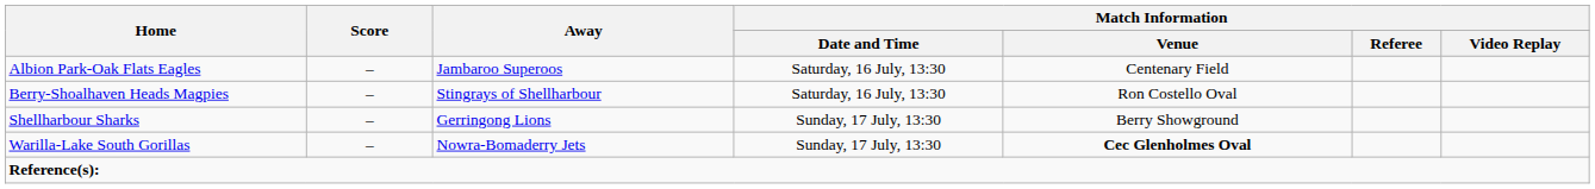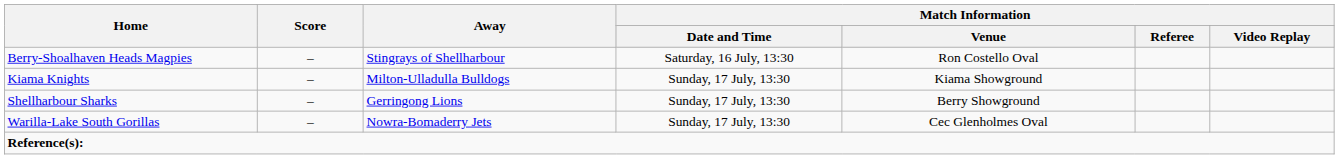 <table class="wikitable" width="100% text-align:center;">
 <tr>
 <th rowspan="2" width="19%">Home</th>
 <th rowspan="2" width="8%">Score</th>
 <th rowspan="2" width="19%">Away</th>
 <th colspan="4">Match Information</th>
 </tr>
 <tr bgcolor="#CCCCCC">
 <th width="17%">Date and Time</th>
 <th width="22%">Venue</th>
 <th>Referee</th>
 <th>Video Replay</th>
 </tr>
 <tr>
-<td> <a href='#'>Albion Park-Oak Flats Eagles</a></td>
-<td style="text-align:center;">–</td>
-<td> <a href='#'>Jambaroo Superoos</a></td>
-<td style="text-align:center;">Saturday, 16 July, 13:30</td>
-<td style="text-align:center;">Centenary Field</td>
-<td style="text-align:center;"></td>
-<td style="text-align:center;"></td>
-</tr>
-<tr>
 <td> <a href='#'>Berry-Shoalhaven Heads Magpies</a></td>
 <td style="text-align:center;">–</td>
 <td> <a href='#'>Stingrays of Shellharbour</a></td>
 <td style="text-align:center;">Saturday, 16 July, 13:30</td>
 <td style="text-align:center;">Ron Costello Oval</td>
+<td style="text-align:center;"></td>
+<td style="text-align:center;"></td>
+</tr>
+<tr>
+<td> <a href='#'>Kiama Knights</a></td>
+<td style="text-align:center;">–</td>
+<td> <a href='#'>Milton-Ulladulla Bulldogs</a></td>
+<td style="text-align:center;">Sunday, 17 July, 13:30</td>
+<td style="text-align:center;">Kiama Showground</td>
 <td style="text-align:center;"></td>
 <td style="text-align:center;"></td>
 </tr>
 <tr>
 <td> <a href='#'>Shellharbour Sharks</a></td>
 <td style="text-align:center;">–</td>
 <td> <a href='#'>Gerringong Lions</a></td>
 <td style="text-align:center;">Sunday, 17 July, 13:30</td>
 <td style="text-align:center;">Berry Showground</td>
 <td style="text-align:center;"></td>
 <td style="text-align:center;"></td>
 </tr>
 <tr>
 <td> <a href='#'>Warilla-Lake South Gorillas</a></td>
 <td style="text-align:center;">–</td>
 <td> <a href='#'>Nowra-Bomaderry Jets</a></td>
 <td style="text-align:center;">Sunday, 17 July, 13:30</td>
-<td style="text-align:center;"><strong>Cec Glenholmes Oval</strong></td>
+<td style="text-align:center;">Cec Glenholmes Oval</td>
 <td style="text-align:center;"></td>
 <td style="text-align:center;"></td>
 </tr>
 <tr>
 <td colspan="7"><strong>Reference(s):</strong></td>
 </tr>
 </table>
